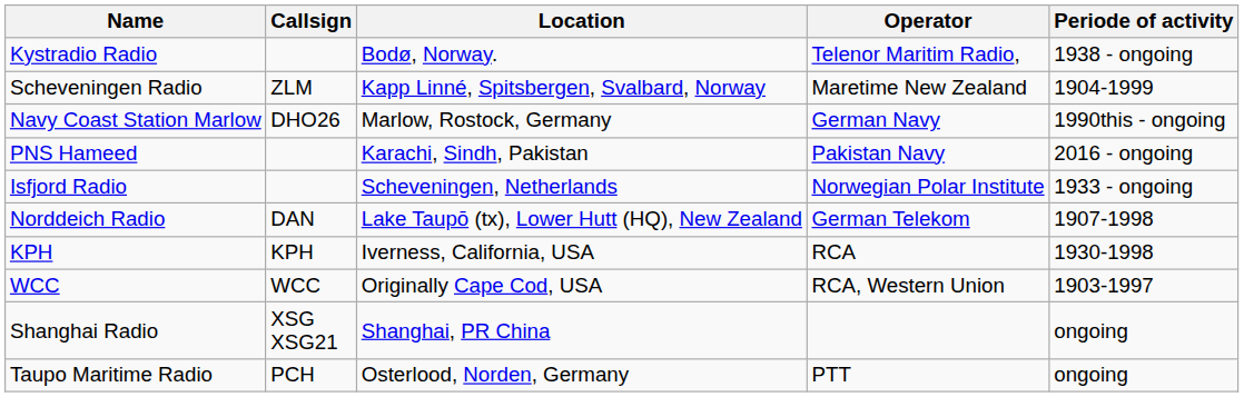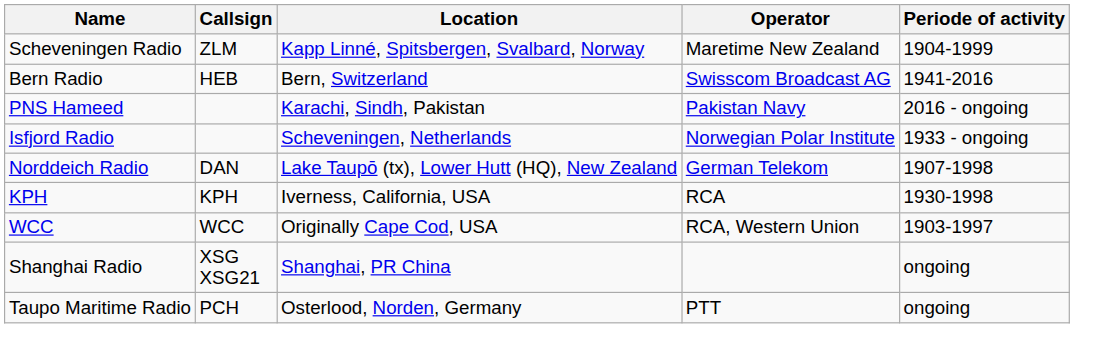 <table class="wikitable">
 <tr>
 <th>Name</th>
 <th>Callsign</th>
 <th>Location</th>
 <th>Operator</th>
 <th>Periode of activity</th>
 </tr>
 <tr>
-<td><a href='#'>Kystradio Radio</a></td>
-<td></td>
-<td><a href='#'>Bodø</a>, <a href='#'>Norway</a>.</td>
-<td><a href='#'>Telenor Maritim Radio</a>,</td>
-<td>1938 - ongoing</td>
-</tr>
-<tr>
 <td>Scheveningen Radio</td>
 <td>ZLM</td>
 <td><a href='#'>Kapp Linné</a>, <a href='#'>Spitsbergen</a>, <a href='#'>Svalbard</a>, <a href='#'>Norway</a></td>
 <td>Maretime New Zealand</td>
 <td>1904-1999</td>
 </tr>
 <tr>
-<td><a href='#'>Navy Coast Station Marlow</a></td>
-<td>DHO26</td>
-<td>Marlow, Rostock, Germany</td>
-<td><a href='#'>German Navy</a></td>
-<td>1990this  - ongoing</td>
+<td>Bern Radio</td>
+<td>HEB</td>
+<td>Bern, <a href='#'>Switzerland</a></td>
+<td><a href='#'>Swisscom Broadcast AG</a></td>
+<td>1941-2016</td>
 </tr>
 <tr>
 <td><a href='#'>PNS Hameed</a></td>
 <td></td>
 <td><a href='#'>Karachi</a>, <a href='#'>Sindh</a>, Pakistan</td>
 <td><a href='#'>Pakistan Navy</a></td>
 <td>2016 - ongoing</td>
 </tr>
 <tr>
 <td><a href='#'>Isfjord Radio</a></td>
 <td></td>
 <td><a href='#'>Scheveningen</a>, <a href='#'>Netherlands</a></td>
 <td><a href='#'>Norwegian Polar Institute</a></td>
 <td>1933 - ongoing</td>
 </tr>
 <tr>
 <td><a href='#'>Norddeich Radio</a></td>
 <td>DAN</td>
 <td><a href='#'>Lake Taupō</a> (tx), <a href='#'>Lower Hutt</a> (HQ), <a href='#'>New Zealand</a></td>
 <td><a href='#'>German Telekom</a></td>
 <td>1907-1998</td>
 </tr>
 <tr>
 <td><a href='#'>KPH</a></td>
 <td>KPH</td>
 <td>Iverness, California, USA</td>
 <td>RCA</td>
 <td>1930-1998</td>
 </tr>
 <tr>
 <td><a href='#'>WCC</a></td>
 <td>WCC</td>
 <td>Originally <a href='#'>Cape Cod</a>, USA</td>
 <td>RCA, Western Union</td>
 <td>1903-1997</td>
 </tr>
 <tr>
 <td>Shanghai Radio</td>
 <td>XSG<br>XSG21</td>
 <td><a href='#'>Shanghai</a>, <a href='#'>PR China</a></td>
 <td></td>
 <td>ongoing</td>
 </tr>
 <tr>
 <td>Taupo Maritime Radio</td>
 <td>PCH</td>
 <td>Osterlood, <a href='#'>Norden</a>, Germany</td>
 <td>PTT</td>
 <td>ongoing</td>
 </tr>
 </table>
